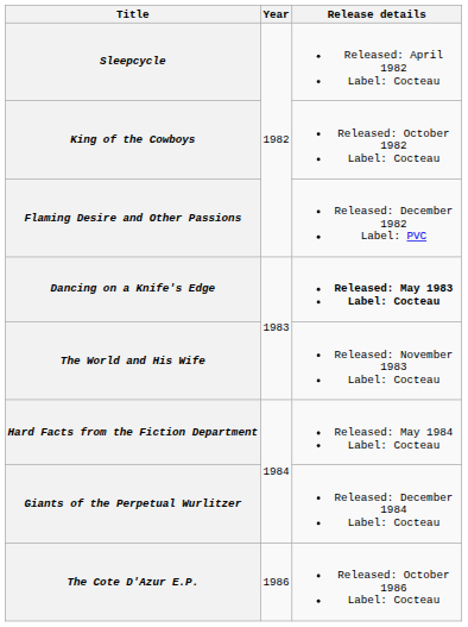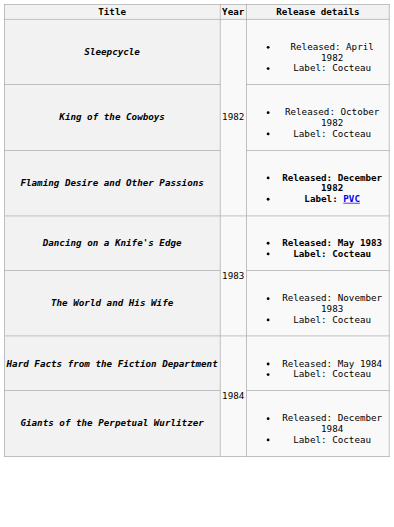 <table class="wikitable plainrowheaders" style="text-align:center;">
 <tr>
 <th scope="col">Title</th>
 <th scope="col">Year</th>
 <th scope="col" style="width:15em;">Release details</th>
 </tr>
 <tr>
 <th scope="row"><em>Sleepcycle</em></th>
 <td rowspan="3">1982</td>
 <td><br><ul><li>Released: April 1982</li><li>Label: Cocteau</li></ul></td>
 </tr>
 <tr>
 <th scope="row"><em>King of the Cowboys</em></th>
 <td><br><ul><li>Released: October 1982</li><li>Label: Cocteau</li></ul></td>
 </tr>
 <tr>
 <th scope="row"><em>Flaming Desire and Other Passions</em></th>
-<td><br><ul><li>Released: December 1982</li><li>Label: <a href='#'>PVC</a></li></ul></td>
+<td><strong><br><ul><li>Released: December 1982</li><li>Label: <a href='#'>PVC</a></li></ul></strong></td>
 </tr>
 <tr>
 <th scope="row"><em>Dancing on a Knife's Edge</em></th>
 <td rowspan="2">1983</td>
 <td><strong><br><ul><li>Released: May 1983</li><li>Label: Cocteau</li></ul></strong></td>
 </tr>
 <tr>
 <th scope="row"><em>The World and His Wife</em></th>
 <td><br><ul><li>Released: November 1983</li><li>Label: Cocteau</li></ul></td>
 </tr>
 <tr>
 <th scope="row"><em>Hard Facts from the Fiction Department</em></th>
 <td rowspan="2">1984</td>
 <td><br><ul><li>Released: May 1984</li><li>Label: Cocteau</li></ul></td>
 </tr>
 <tr>
 <th scope="row"><em>Giants of the Perpetual Wurlitzer</em></th>
 <td><br><ul><li>Released: December 1984</li><li>Label: Cocteau</li></ul></td>
 </tr>
-<tr>
-<th scope="row"><em>The Cote D'Azur E.P.</em></th>
-<td>1986</td>
-<td><br><ul><li>Released: October 1986</li><li>Label: Cocteau</li></ul></td>
-</tr>
 </table>
